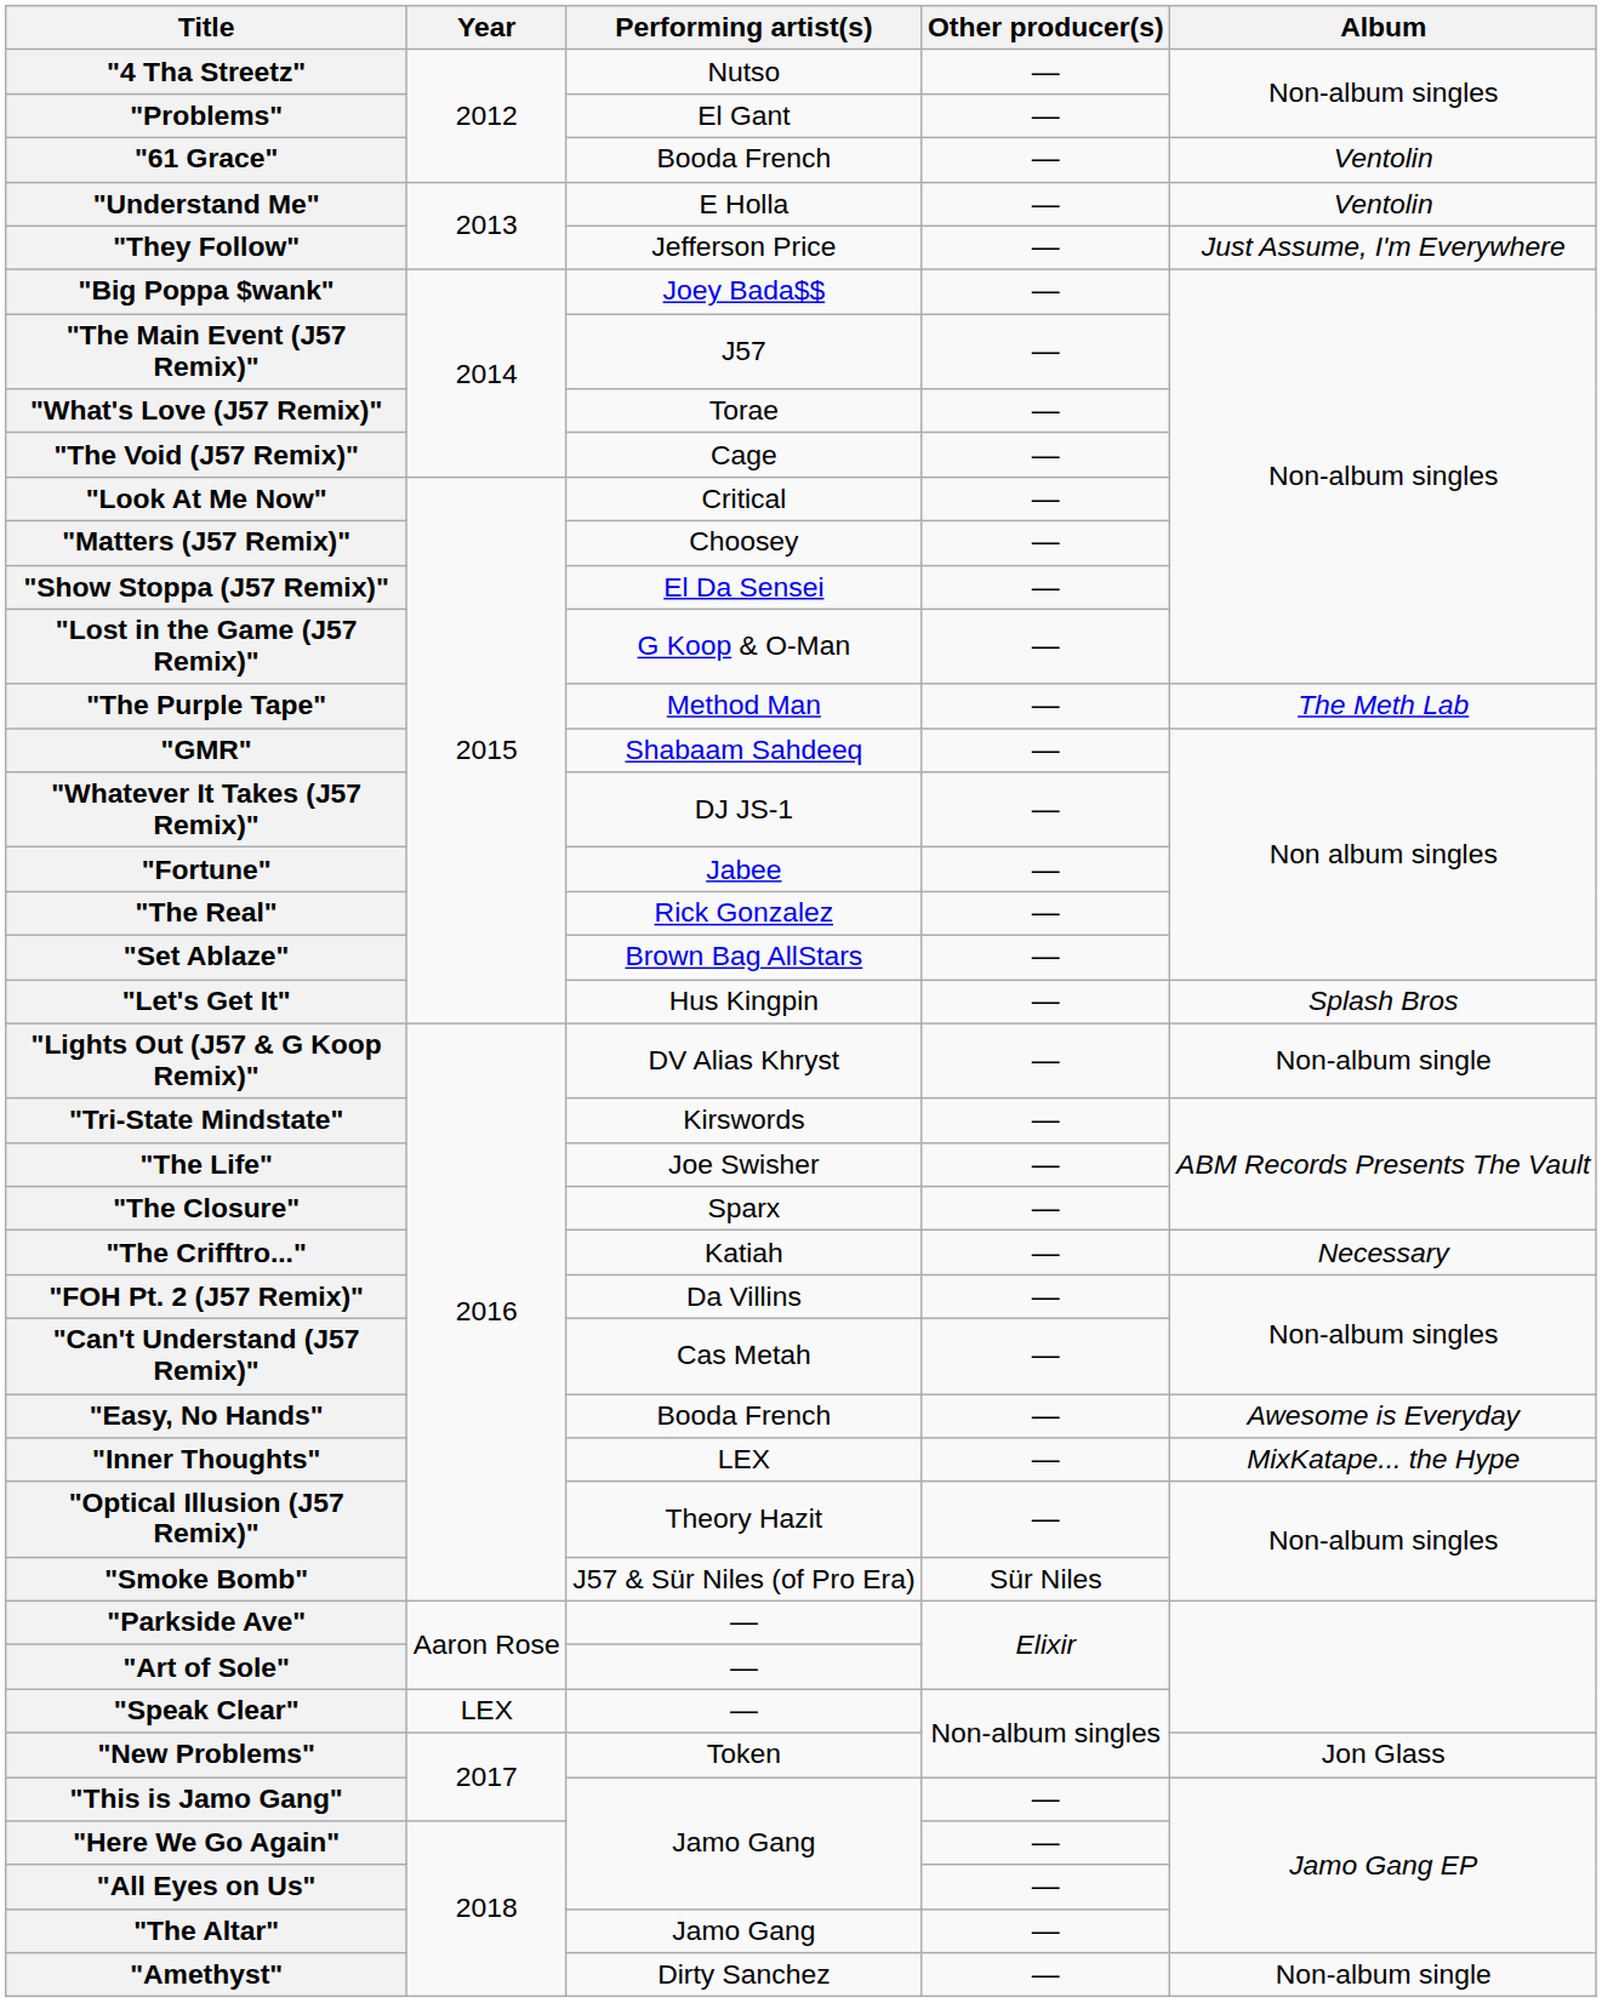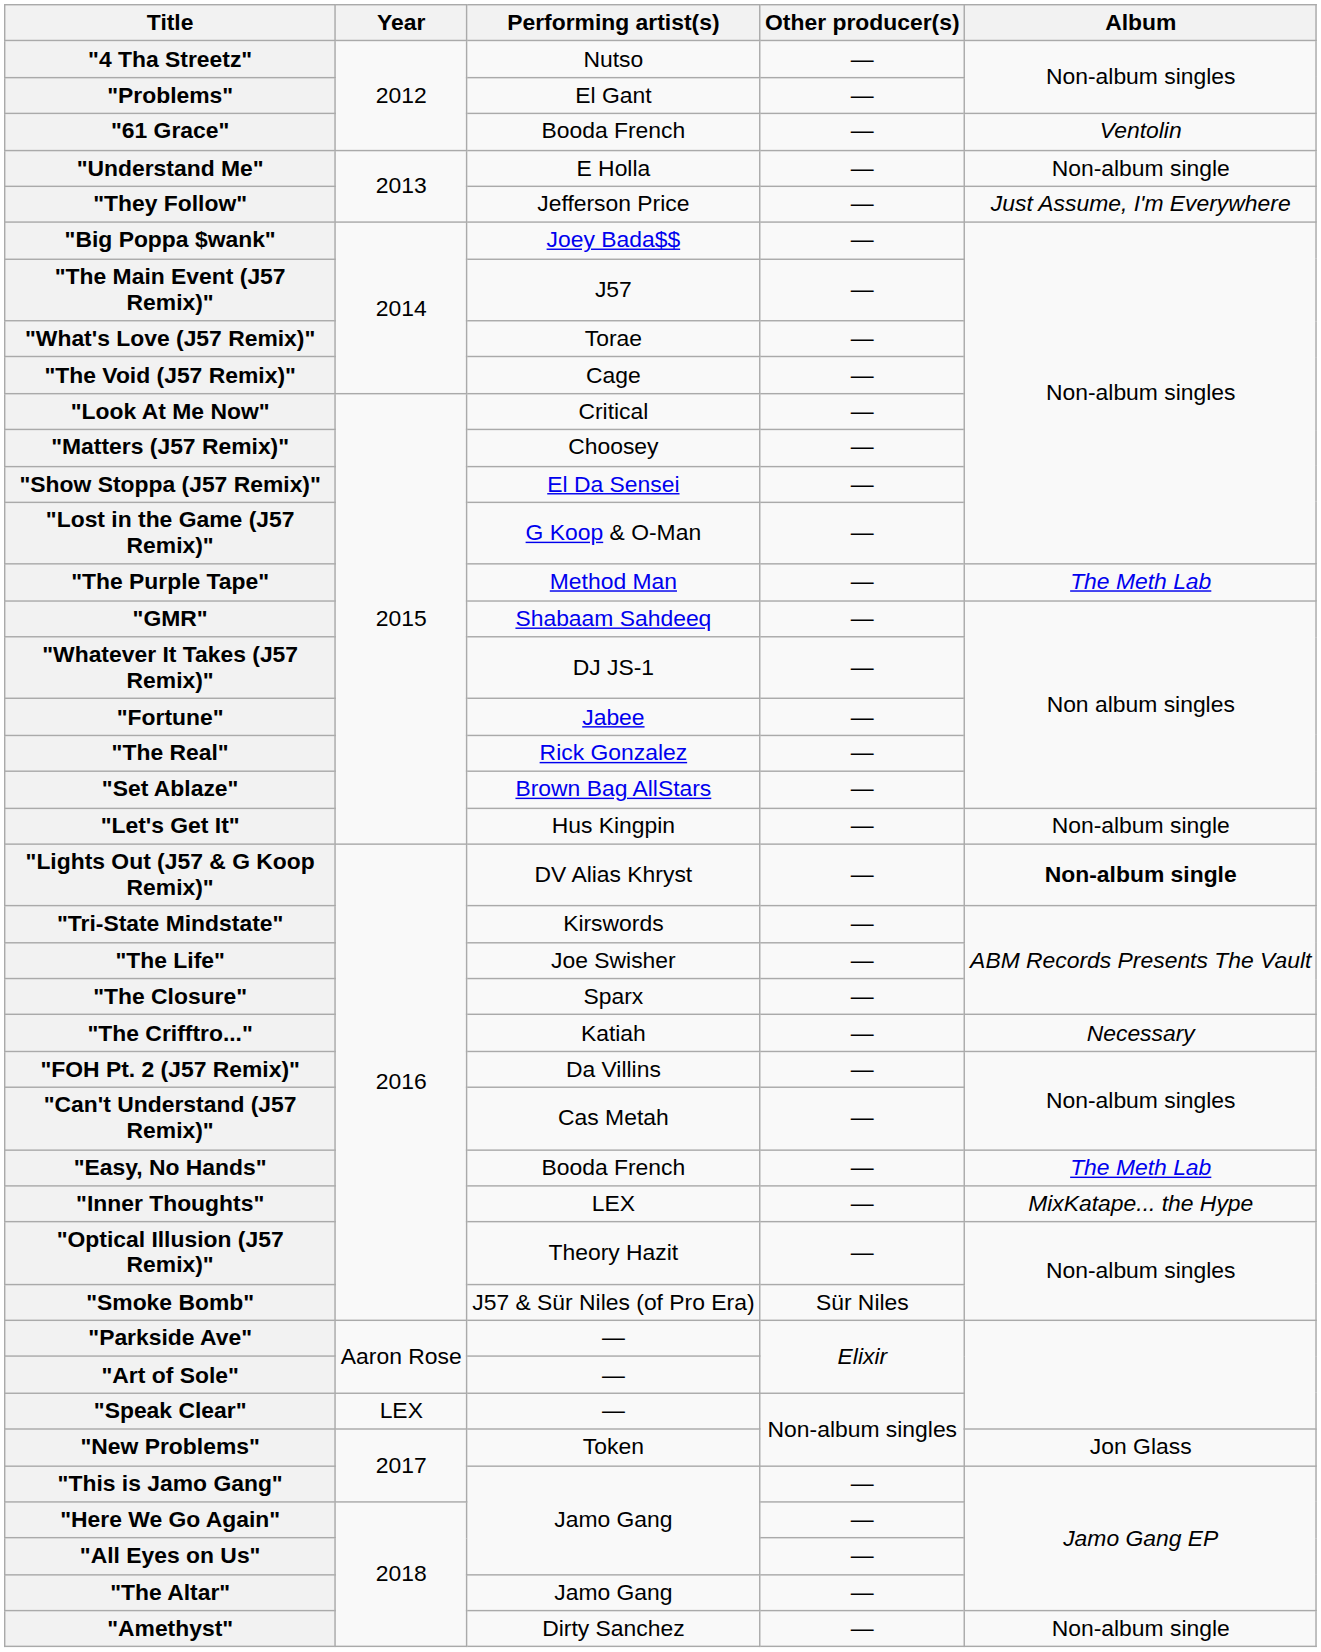 <table class="wikitable plainrowheaders" style="text-align:center;" border="1">
 <tr>
 <th scope="col" style="width:14em;">Title</th>
 <th scope="col">Year</th>
 <th scope="col">Performing artist(s)</th>
 <th scope="col">Other producer(s)</th>
 <th scope="col">Album</th>
 </tr>
 <tr>
 <th scope="row">"4 Tha Streetz"</th>
 <td rowspan="3">2012</td>
 <td>Nutso </td>
 <td style="text-align:center;">—</td>
 <td rowspan="2">Non-album singles</td>
 </tr>
 <tr>
 <th scope="row">"Problems"</th>
 <td>El Gant </td>
 <td style="text-align:center;">—</td>
 </tr>
 <tr>
 <th scope="row">"61 Grace"</th>
 <td>Booda French</td>
 <td style="text-align:center;">—</td>
 <td><em>Ventolin</em></td>
 </tr>
 <tr>
 <th scope="row">"Understand Me"</th>
 <td rowspan="2">2013</td>
 <td>E Holla </td>
 <td style="text-align:center;">—</td>
-<td><em>Ventolin</em></td>
+<td>Non-album single</td>
 </tr>
 <tr>
 <th scope="row">"They Follow"</th>
 <td>Jefferson Price</td>
 <td style="text-align:center;">—</td>
 <td><em>Just Assume, I'm Everywhere</em></td>
 </tr>
 <tr>
 <th scope="row">"Big Poppa $wank"</th>
 <td rowspan="4">2014</td>
 <td><a href='#'>Joey Bada$$</a></td>
 <td style="text-align:center;">—</td>
 <td rowspan="8">Non-album singles</td>
 </tr>
 <tr>
 <th scope="row">"The Main Event (J57 Remix)"</th>
 <td>J57 </td>
 <td style="text-align:center;">—</td>
 </tr>
 <tr>
 <th scope="row">"What's Love (J57 Remix)"</th>
 <td>Torae </td>
 <td style="text-align:center;">—</td>
 </tr>
 <tr>
 <th scope="row">"The Void (J57 Remix)"</th>
 <td>Cage</td>
 <td style="text-align:center;">—</td>
 </tr>
 <tr>
 <th scope="row">"Look At Me Now"</th>
 <td rowspan="11">2015</td>
 <td>Critical </td>
 <td style="text-align:center;">—</td>
 </tr>
 <tr>
 <th scope="row">"Matters (J57 Remix)"</th>
 <td>Choosey </td>
 <td style="text-align:center;">—</td>
 </tr>
 <tr>
 <th scope="row">"Show Stoppa (J57 Remix)"</th>
 <td><a href='#'>El Da Sensei</a></td>
 <td style="text-align:center;">—</td>
 </tr>
 <tr>
 <th scope="row">"Lost in the Game (J57 Remix)"</th>
 <td><a href='#'>G Koop</a> & O-Man </td>
 <td style="text-align:center;">—</td>
 </tr>
 <tr>
 <th scope="row">"The Purple Tape"</th>
 <td><a href='#'>Method Man</a></td>
 <td style="text-align:center;">—</td>
 <td><em><a href='#'>The Meth Lab</a></em></td>
 </tr>
 <tr>
 <th scope="row">"GMR"</th>
 <td><a href='#'>Shabaam Sahdeeq</a> </td>
 <td style="text-align:center;">—</td>
 <td rowspan="5">Non album singles</td>
 </tr>
 <tr>
 <th scope="row">"Whatever It Takes (J57 Remix)"</th>
 <td>DJ JS-1 </td>
 <td style="text-align:center;">—</td>
 </tr>
 <tr>
 <th scope="row">"Fortune"</th>
 <td><a href='#'>Jabee</a></td>
 <td style="text-align:center;">—</td>
 </tr>
 <tr>
 <th scope="row">"The Real"</th>
 <td><a href='#'>Rick Gonzalez</a></td>
 <td style="text-align:center;">—</td>
 </tr>
 <tr>
 <th scope="row">"Set Ablaze"</th>
 <td><a href='#'>Brown Bag AllStars</a> </td>
 <td style="text-align:center;">—</td>
 </tr>
 <tr>
 <th scope="row">"Let's Get It"</th>
 <td>Hus Kingpin </td>
 <td style="text-align:center;">—</td>
-<td><em>Splash Bros</em></td>
+<td>Non-album single</td>
 </tr>
 <tr>
 <th scope="row">"Lights Out (J57 & G Koop Remix)"</th>
 <td rowspan="11">2016</td>
 <td>DV Alias Khryst </td>
 <td style="text-align:center;">—</td>
-<td>Non-album single</td>
+<td><strong>Non-album single</strong></td>
 </tr>
 <tr>
 <th scope="row">"Tri-State Mindstate"</th>
 <td>Kirswords </td>
 <td style="text-align:center;">—</td>
 <td rowspan="3"><em>ABM Records Presents The Vault</em></td>
 </tr>
 <tr>
 <th scope="row">"The Life"</th>
 <td>Joe Swisher </td>
 <td style="text-align:center;">—</td>
 </tr>
 <tr>
 <th scope="row">"The Closure"</th>
 <td>Sparx </td>
 <td style="text-align:center;">—</td>
 </tr>
 <tr>
 <th scope="row">"The Crifftro..."</th>
 <td>Katiah </td>
 <td style="text-align:center;">—</td>
 <td><em>Necessary</em></td>
 </tr>
 <tr>
 <th scope="row">"FOH Pt. 2 (J57 Remix)"</th>
 <td>Da Villins </td>
 <td style="text-align:center;">—</td>
 <td rowspan="2">Non-album singles</td>
 </tr>
 <tr>
 <th scope="row">"Can't Understand (J57 Remix)"</th>
 <td>Cas Metah </td>
 <td style="text-align:center;">—</td>
 </tr>
 <tr>
 <th scope="row">"Easy, No Hands"</th>
 <td>Booda French</td>
 <td style="text-align:center;">—</td>
-<td><em>Awesome is Everyday</em></td>
+<td><em><a href='#'>The Meth Lab</a></em></td>
 </tr>
 <tr>
 <th scope="row">"Inner Thoughts"</th>
 <td>LEX </td>
 <td style="text-align:center;">—</td>
 <td><em>MixKatape... the Hype</em></td>
 </tr>
 <tr>
 <th scope="row">"Optical Illusion (J57 Remix)"</th>
 <td>Theory Hazit</td>
 <td style="text-align:center;">—</td>
 <td rowspan="2">Non-album singles</td>
 </tr>
 <tr>
 <th scope="row">"Smoke Bomb"</th>
 <td>J57 & Sür Niles (of Pro Era)</td>
 <td style="text-align:center;">Sür Niles</td>
 </tr>
 <tr>
 <th scope="row">"Parkside Ave"</th>
 <td rowspan="2">Aaron Rose</td>
 <td style="text-align:center;">—</td>
 <td rowspan="2"><em>Elixir</em></td>
 </tr>
 <tr>
 <th scope="row">"Art of Sole"</th>
 <td style="text-align:center;">—</td>
 </tr>
 <tr>
 <th scope="row">"Speak Clear"</th>
 <td>LEX</td>
 <td style="text-align:center;">—</td>
 <td rowspan="2">Non-album singles</td>
 </tr>
 <tr>
 <th scope="row">"New Problems"</th>
 <td rowspan="2">2017</td>
 <td>Token</td>
 <td style="text-align:center;">Jon Glass</td>
 </tr>
 <tr>
 <th scope="row">"This is Jamo Gang"</th>
 <td rowspan="3">Jamo Gang</td>
 <td style="text-align:center;">—</td>
 <td rowspan="4"><em>Jamo Gang EP</em></td>
 </tr>
 <tr>
 <th scope="row">"Here We Go Again"</th>
 <td rowspan="4">2018</td>
 <td style="text-align:center;">—</td>
 </tr>
 <tr>
 <th scope="row">"All Eyes on Us"</th>
 <td style="text-align:center;">—</td>
 </tr>
 <tr>
 <th scope="row">"The Altar"</th>
 <td>Jamo Gang </td>
 <td style="text-align:center;">—</td>
 </tr>
 <tr>
 <th scope="row">"Amethyst"</th>
 <td>Dirty Sanchez</td>
 <td style="text-align:center;">—</td>
 <td>Non-album single</td>
 </tr>
 </table>
